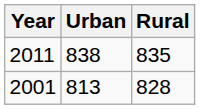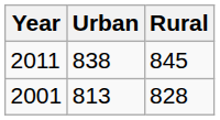 <table class="wikitable sortable">
 <tr>
 <th>Year</th>
 <th>Urban</th>
 <th>Rural</th>
 </tr>
 <tr>
 <td>2011</td>
 <td>838</td>
-<td>835</td>
+<td>845</td>
 </tr>
 <tr>
 <td>2001</td>
 <td>813</td>
 <td>828</td>
 </tr>
 </table>
